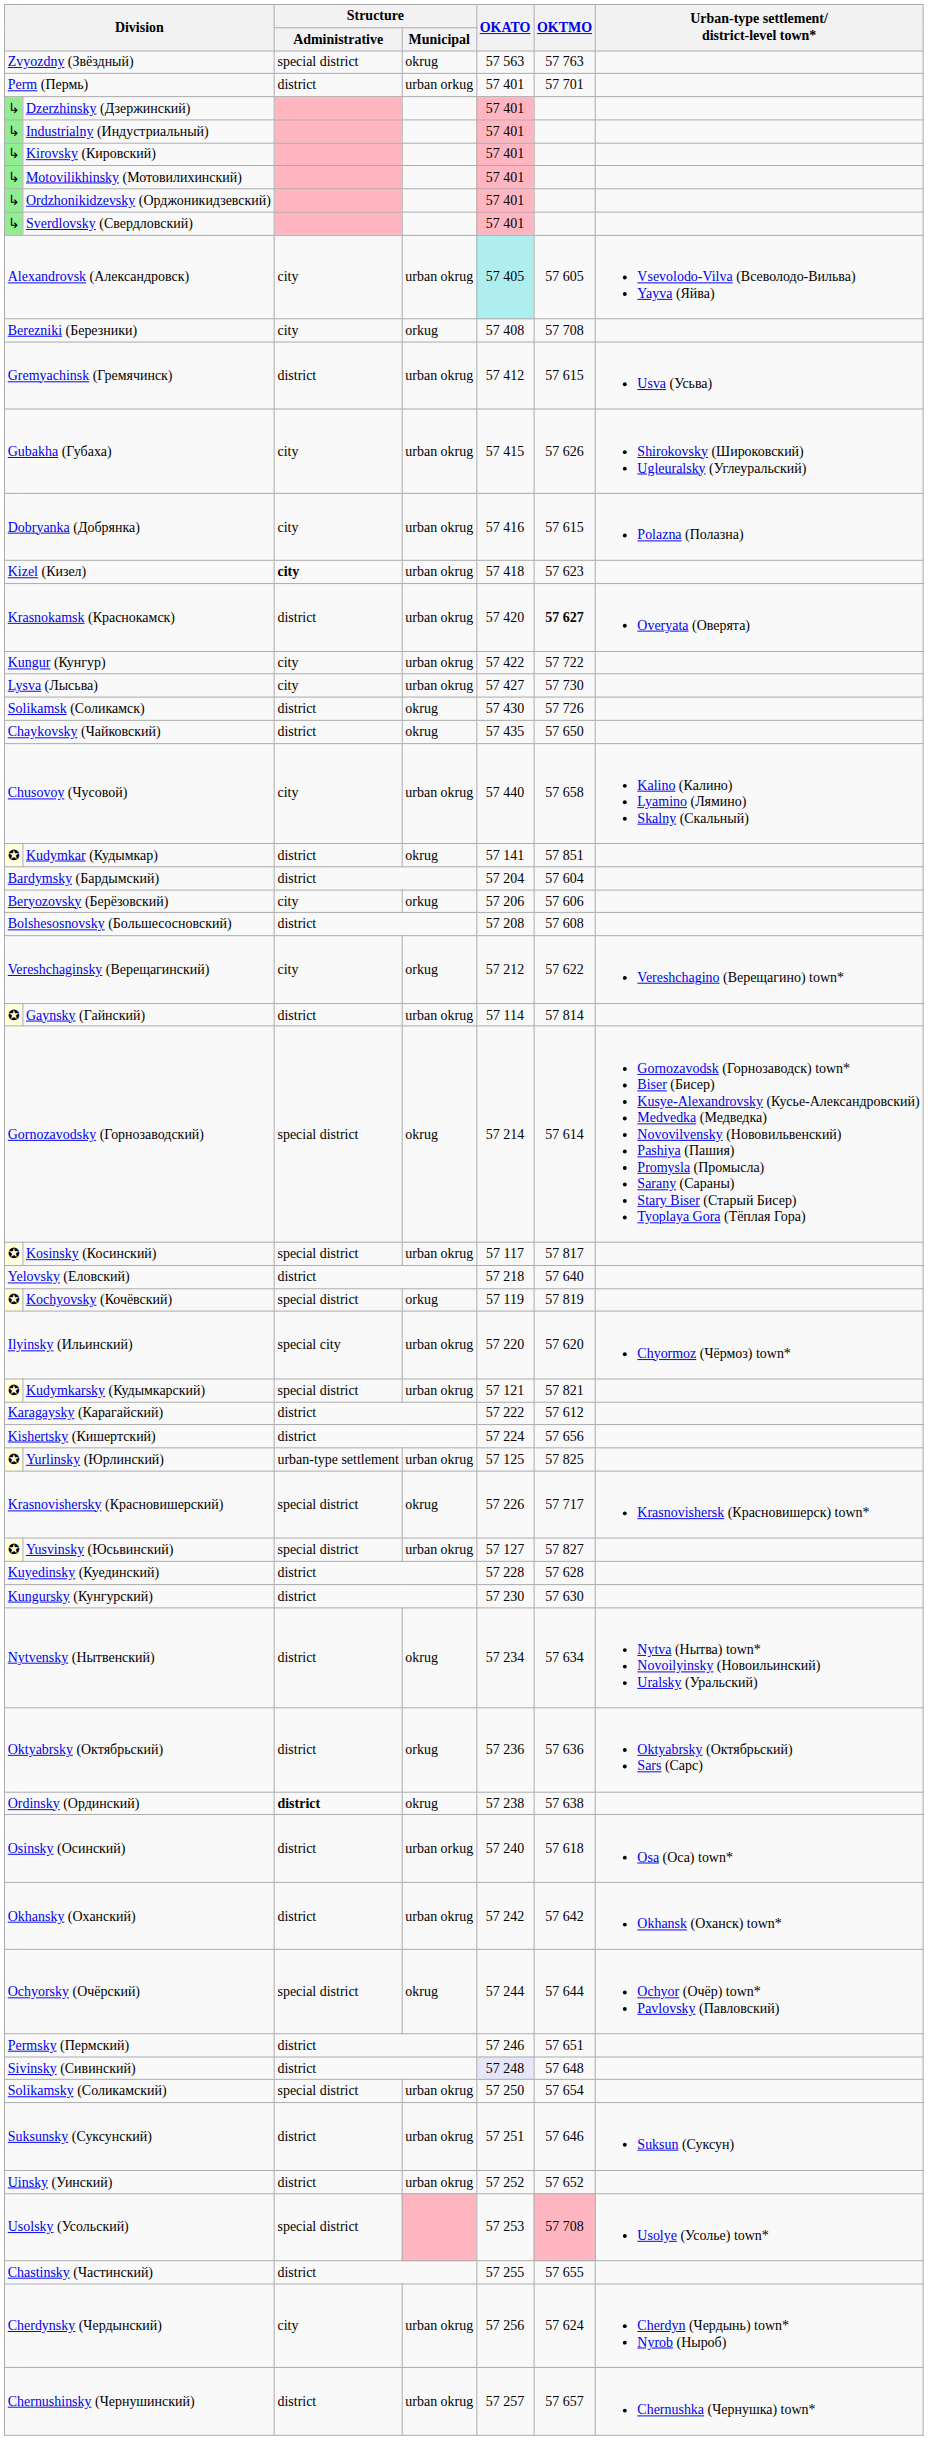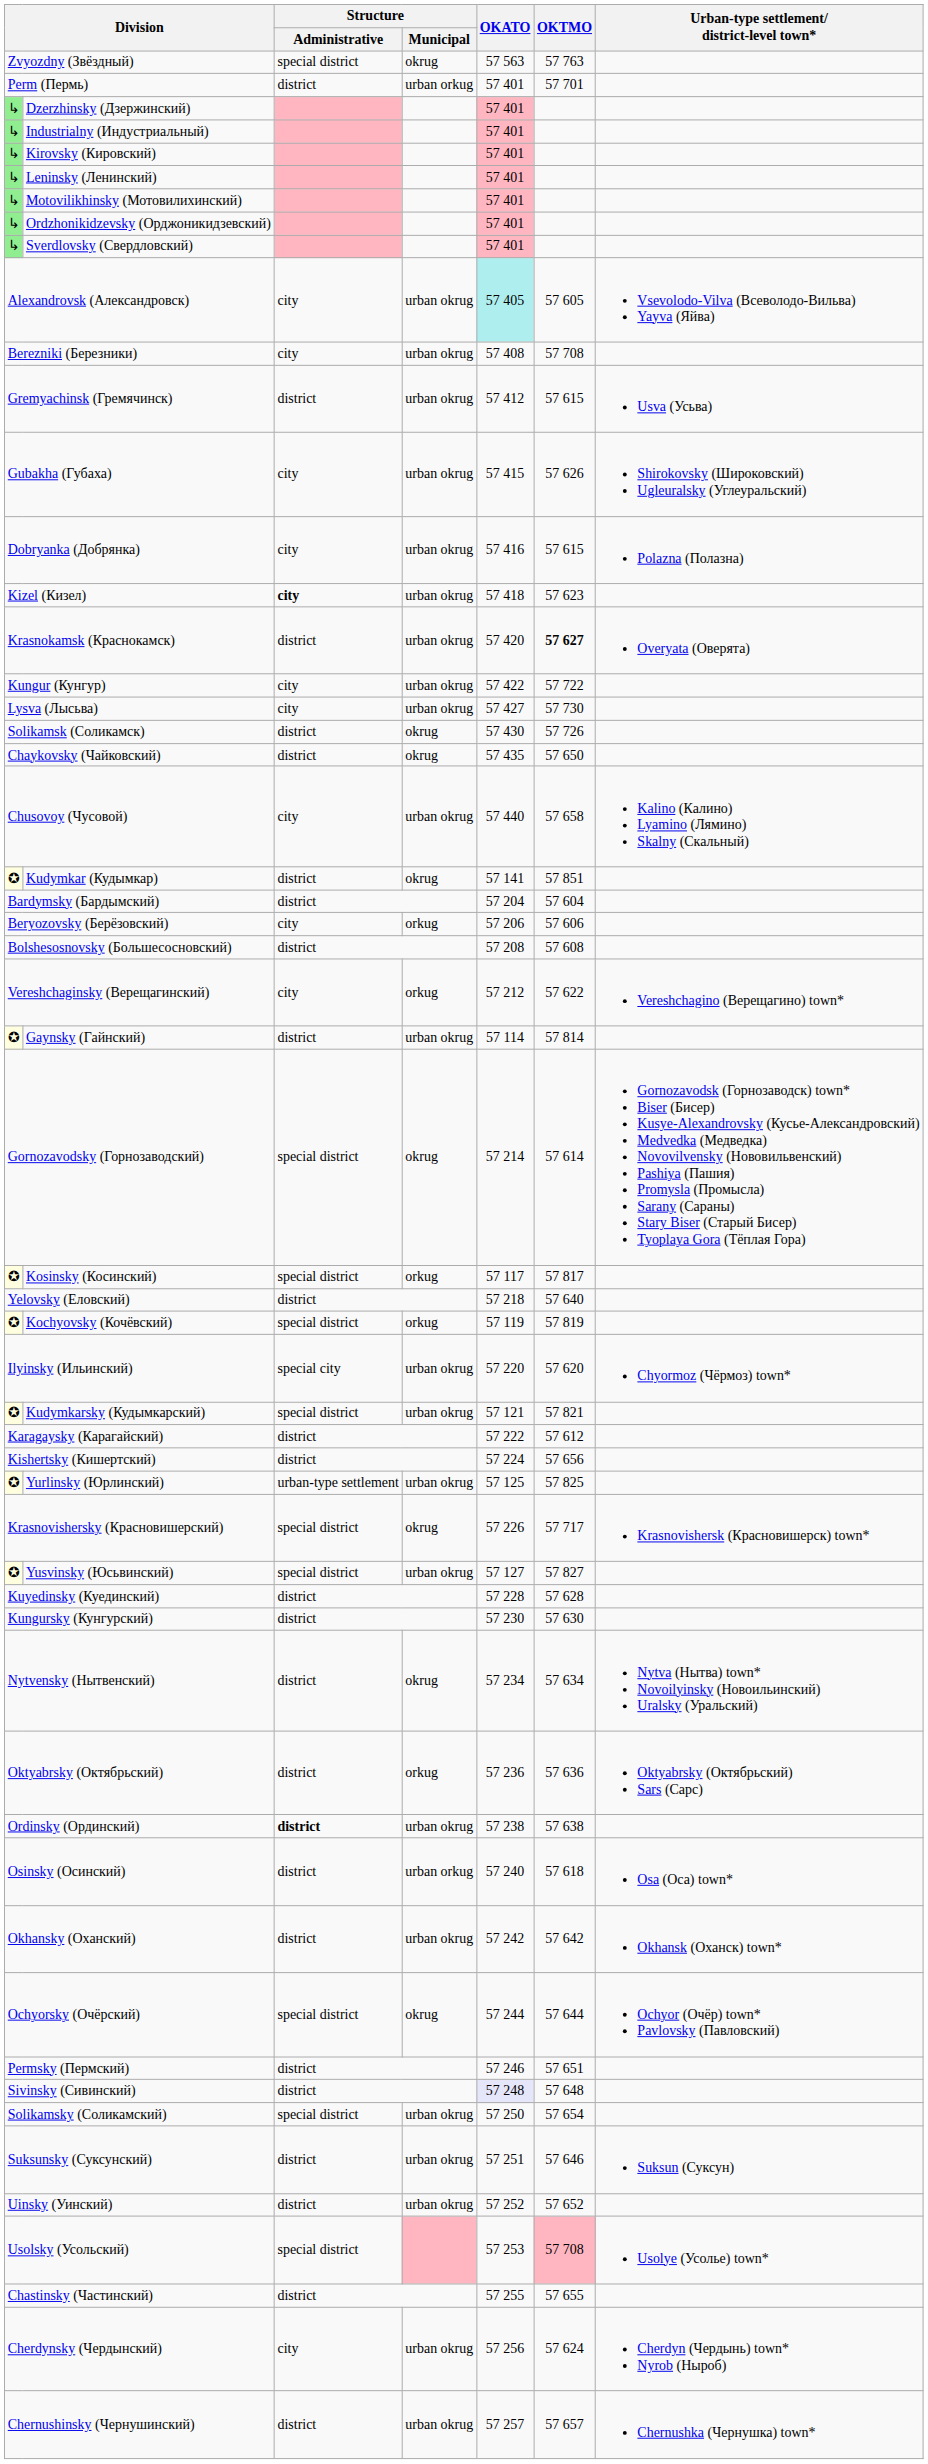 <table class="wikitable" style="padding: 24em 0; border: 1px #aaa solid; border-collapse: collapse; font-size: 90%;">
 <tr>
 <th colspan="2" rowspan="2">Division</th>
 <th colspan="2">Structure</th>
 <th rowspan="2"><a href='#'>OKATO</a></th>
 <th rowspan="2"><a href='#'>OKTMO</a></th>
 <th rowspan="2">Urban-type settlement/<br>district-level town*</th>
 </tr>
 <tr>
 <th>Administrative</th>
 <th>Municipal</th>
 </tr>
 <tr>
 <td colspan="2"><a href='#'>Zvyozdny</a> (Звёздный)</td>
 <td>special district</td>
 <td>okrug</td>
 <td align="center">57 563</td>
 <td align="center">57 763</td>
 <td></td>
 </tr>
 <tr>
 <td colspan="2"><a href='#'>Perm</a> (Пермь)</td>
 <td>district</td>
 <td>urban orkug</td>
 <td align="center">57 401</td>
 <td align="center">57 701</td>
 <td></td>
 </tr>
 <tr>
 <td bgcolor="lightgreen">↳</td>
 <td><a href='#'>Dzerzhinsky</a> (Дзержинский)</td>
 <td bgcolor="lightpink"></td>
 <td></td>
 <td bgcolor="lightpink" align="center">57 401</td>
 <td></td>
 <td></td>
 </tr>
 <tr>
 <td bgcolor="lightgreen">↳</td>
 <td><a href='#'>Industrialny</a> (Индустриальный)</td>
 <td bgcolor="lightpink"></td>
 <td></td>
 <td bgcolor="lightpink" align="center">57 401</td>
 <td></td>
 <td></td>
 </tr>
 <tr>
 <td bgcolor="lightgreen">↳</td>
 <td><a href='#'>Kirovsky</a> (Кировский)</td>
 <td bgcolor="lightpink"></td>
 <td></td>
 <td bgcolor="lightpink" align="center">57 401</td>
 <td></td>
 <td></td>
 </tr>
 <tr>
 <td bgcolor="lightgreen">↳</td>
+<td><a href='#'>Leninsky</a> (Ленинский)</td>
+<td bgcolor="lightpink"></td>
+<td></td>
+<td bgcolor="lightpink" align="center">57 401</td>
+<td></td>
+<td></td>
+</tr>
+<tr>
+<td bgcolor="lightgreen">↳</td>
 <td><a href='#'>Motovilikhinsky</a> (Мотовилихинский)</td>
 <td bgcolor="lightpink"></td>
 <td></td>
 <td bgcolor="lightpink" align="center">57 401</td>
 <td></td>
 <td></td>
 </tr>
 <tr>
 <td bgcolor="lightgreen">↳</td>
 <td><a href='#'>Ordzhonikidzevsky</a> (Орджоникидзевский)</td>
 <td bgcolor="lightpink"></td>
 <td></td>
 <td bgcolor="lightpink" align="center">57 401</td>
 <td></td>
 <td></td>
 </tr>
 <tr>
 <td bgcolor="lightgreen">↳</td>
 <td><a href='#'>Sverdlovsky</a> (Свердловский)</td>
 <td bgcolor="lightpink"></td>
 <td></td>
 <td bgcolor="lightpink" align="center">57 401</td>
 <td></td>
 <td></td>
 </tr>
 <tr>
 <td colspan="2"><a href='#'>Alexandrovsk</a> (Александровск)</td>
 <td>city</td>
 <td>urban okrug</td>
 <td align="center" style="background: paleturquoise;">57 405</td>
 <td align="center">57 605</td>
 <td><br><ul><li><a href='#'>Vsevolodo-Vilva</a> (Всеволодо-Вильва)</li><li><a href='#'>Yayva</a> (Яйва)</li></ul></td>
 </tr>
 <tr>
 <td colspan="2"><a href='#'>Berezniki</a> (Березники)</td>
 <td>city</td>
-<td>orkug</td>
+<td>urban okrug</td>
 <td align="center">57 408</td>
 <td align="center">57 708</td>
 <td></td>
 </tr>
 <tr>
 <td colspan="2"><a href='#'>Gremyachinsk</a> (Гремячинск)</td>
 <td>district</td>
 <td>urban okrug</td>
 <td align="center">57 412</td>
 <td align="center">57 615</td>
 <td><br><ul><li><a href='#'>Usva</a> (Усьва)</li></ul></td>
 </tr>
 <tr>
 <td colspan="2"><a href='#'>Gubakha</a> (Губаха)</td>
 <td>city</td>
 <td>urban okrug</td>
 <td align="center">57 415</td>
 <td align="center">57 626</td>
 <td><br><ul><li><a href='#'>Shirokovsky</a> (Широковский)</li><li><a href='#'>Ugleuralsky</a> (Углеуральский)</li></ul></td>
 </tr>
 <tr>
 <td colspan="2"><a href='#'>Dobryanka</a> (Добрянка)</td>
 <td>city</td>
 <td>urban okrug</td>
 <td align="center">57 416</td>
 <td align="center">57 615</td>
 <td><br><ul><li><a href='#'>Polazna</a> (Полазна)</li></ul></td>
 </tr>
 <tr>
 <td colspan="2"><a href='#'>Kizel</a> (Кизел)</td>
 <td><strong>city</strong></td>
 <td>urban okrug</td>
 <td align="center">57 418</td>
 <td align="center">57 623</td>
 <td></td>
 </tr>
 <tr>
 <td colspan="2"><a href='#'>Krasnokamsk</a> (Краснокамск)</td>
 <td>district</td>
 <td>urban okrug</td>
 <td align="center">57 420</td>
 <td align="center"><strong>57 627</strong></td>
 <td><br><ul><li><a href='#'>Overyata</a> (Оверята)</li></ul></td>
 </tr>
 <tr>
 <td colspan="2"><a href='#'>Kungur</a> (Кунгур)</td>
 <td>city</td>
 <td>urban okrug</td>
 <td align="center">57 422</td>
 <td align="center">57 722</td>
 <td></td>
 </tr>
 <tr>
 <td colspan="2"><a href='#'>Lysva</a> (Лысьва)</td>
 <td>city</td>
 <td>urban okrug</td>
 <td align="center">57 427</td>
 <td align="center">57 730</td>
 <td></td>
 </tr>
 <tr>
 <td colspan="2"><a href='#'>Solikamsk</a> (Соликамск)</td>
 <td>district</td>
 <td>okrug</td>
 <td align="center">57 430</td>
 <td align="center">57 726</td>
 <td></td>
 </tr>
 <tr>
 <td colspan="2"><a href='#'>Chaykovsky</a> (Чайковский)</td>
 <td>district</td>
 <td>okrug</td>
 <td align="center">57 435</td>
 <td align="center">57 650</td>
 <td></td>
 </tr>
 <tr>
 <td colspan="2"><a href='#'>Chusovoy</a> (Чусовой)</td>
 <td>city</td>
 <td>urban okrug</td>
 <td align="center">57 440</td>
 <td align="center">57 658</td>
 <td><br><ul><li><a href='#'>Kalino</a> (Калино)</li><li><a href='#'>Lyamino</a> (Лямино)</li><li><a href='#'>Skalny</a> (Скальный)</li></ul></td>
 </tr>
 <tr>
 <td bgcolor="lightyellow">✪</td>
 <td><a href='#'>Kudymkar</a> (Кудымкар)</td>
 <td>district</td>
 <td>okrug</td>
 <td align="center">57 141</td>
 <td align="center">57 851</td>
 <td></td>
 </tr>
 <tr>
 <td colspan="2"><a href='#'>Bardymsky</a> (Бардымский)</td>
 <td colspan="2">district</td>
 <td align="center">57 204</td>
 <td align="center">57 604</td>
 <td></td>
 </tr>
 <tr>
 <td colspan="2"><a href='#'>Beryozovsky</a> (Берёзовский)</td>
 <td>city</td>
 <td>orkug</td>
 <td align="center">57 206</td>
 <td align="center">57 606</td>
 <td></td>
 </tr>
 <tr>
 <td colspan="2"><a href='#'>Bolshesosnovsky</a> (Большесосновский)</td>
 <td colspan="2">district</td>
 <td align="center">57 208</td>
 <td align="center">57 608</td>
 <td></td>
 </tr>
 <tr>
 <td colspan="2"><a href='#'>Vereshchaginsky</a> (Верещагинский)</td>
 <td>city</td>
 <td>orkug</td>
 <td align="center">57 212</td>
 <td align="center">57 622</td>
 <td><br><ul><li><a href='#'>Vereshchagino</a> (Верещагино) town*</li></ul></td>
 </tr>
 <tr>
 <td bgcolor="lightyellow">✪</td>
 <td><a href='#'>Gaynsky</a> (Гайнский)</td>
 <td>district</td>
 <td>urban okrug</td>
 <td align="center">57 114</td>
 <td align="center">57 814</td>
 <td></td>
 </tr>
 <tr>
 <td colspan="2"><a href='#'>Gornozavodsky</a> (Горнозаводский)</td>
 <td>special district</td>
 <td>okrug</td>
 <td align="center">57 214</td>
 <td align="center">57 614</td>
 <td><br><ul><li><a href='#'>Gornozavodsk</a> (Горнозаводск) town*</li><li><a href='#'>Biser</a> (Бисер)</li><li><a href='#'>Kusye-Alexandrovsky</a> (Кусье-Александровский)</li><li><a href='#'>Medvedka</a> (Медведка)</li><li><a href='#'>Novovilvensky</a> (Нововильвенский)</li><li><a href='#'>Pashiya</a> (Пашия)</li><li><a href='#'>Promysla</a> (Промысла)</li><li><a href='#'>Sarany</a> (Сараны)</li><li><a href='#'>Stary Biser</a> (Старый Бисер)</li><li><a href='#'>Tyoplaya Gora</a> (Тёплая Гора)</li></ul></td>
 </tr>
 <tr>
 <td bgcolor="lightyellow">✪</td>
 <td><a href='#'>Kosinsky</a> (Косинский)</td>
 <td>special district</td>
-<td>urban okrug</td>
+<td>orkug</td>
 <td align="center">57 117</td>
 <td align="center">57 817</td>
 <td></td>
 </tr>
 <tr>
 <td colspan="2"><a href='#'>Yelovsky</a> (Еловский)</td>
 <td colspan="2">district</td>
 <td align="center">57 218</td>
 <td align="center">57 640</td>
 <td></td>
 </tr>
 <tr>
 <td bgcolor="lightyellow">✪</td>
 <td><a href='#'>Kochyovsky</a> (Кочёвский)</td>
 <td>special district</td>
 <td>orkug</td>
 <td align="center">57 119</td>
 <td align="center">57 819</td>
 <td></td>
 </tr>
 <tr>
 <td colspan="2"><a href='#'>Ilyinsky</a> (Ильинский)</td>
 <td>special city</td>
 <td>urban okrug</td>
 <td align="center">57 220</td>
 <td align="center">57 620</td>
 <td><br><ul><li><a href='#'>Chyormoz</a> (Чёрмоз) town*</li></ul></td>
 </tr>
 <tr>
 <td bgcolor="lightyellow">✪</td>
 <td><a href='#'>Kudymkarsky</a> (Кудымкарский)</td>
 <td>special district</td>
 <td>urban okrug</td>
 <td align="center">57 121</td>
 <td align="center">57 821</td>
 <td></td>
 </tr>
 <tr>
 <td colspan="2"><a href='#'>Karagaysky</a> (Карагайский)</td>
 <td colspan="2">district</td>
 <td align="center">57 222</td>
 <td align="center">57 612</td>
 <td></td>
 </tr>
 <tr>
 <td colspan="2"><a href='#'>Kishertsky</a> (Кишертский)</td>
 <td colspan="2">district</td>
 <td align="center">57 224</td>
 <td align="center">57 656</td>
 <td></td>
 </tr>
 <tr>
 <td bgcolor="lightyellow">✪</td>
 <td><a href='#'>Yurlinsky</a> (Юрлинский)</td>
 <td>urban-type settlement </td>
 <td>urban okrug</td>
 <td align="center">57 125</td>
 <td align="center">57 825</td>
 <td></td>
 </tr>
 <tr>
 <td colspan="2"><a href='#'>Krasnovishersky</a> (Красновишерский)</td>
 <td>special district</td>
 <td>okrug</td>
 <td align="center">57 226</td>
 <td align="center">57 717</td>
 <td><br><ul><li><a href='#'>Krasnovishersk</a> (Красновишерск) town*</li></ul></td>
 </tr>
 <tr>
 <td bgcolor="lightyellow">✪</td>
 <td><a href='#'>Yusvinsky</a> (Юсьвинский)</td>
 <td>special district</td>
 <td>urban okrug</td>
 <td align="center">57 127</td>
 <td align="center">57 827</td>
 <td></td>
 </tr>
 <tr>
 <td colspan="2"><a href='#'>Kuyedinsky</a> (Куединский)</td>
 <td colspan="2">district</td>
 <td align="center">57 228</td>
 <td align="center">57 628</td>
 <td></td>
 </tr>
 <tr>
 <td colspan="2"><a href='#'>Kungursky</a> (Кунгурский)</td>
 <td colspan="2">district</td>
 <td align="center">57 230</td>
 <td align="center">57 630</td>
 <td></td>
 </tr>
 <tr>
 <td colspan="2"><a href='#'>Nytvensky</a> (Нытвенский)</td>
 <td>district</td>
 <td>okrug</td>
 <td align="center">57 234</td>
 <td align="center">57 634</td>
 <td><br><ul><li><a href='#'>Nytva</a> (Нытва) town*</li><li><a href='#'>Novoilyinsky</a> (Новоильинский)</li><li><a href='#'>Uralsky</a> (Уральский)</li></ul></td>
 </tr>
 <tr>
 <td colspan="2"><a href='#'>Oktyabrsky</a> (Октябрьский)</td>
 <td>district</td>
 <td>orkug</td>
 <td align="center">57 236</td>
 <td align="center">57 636</td>
 <td><br><ul><li><a href='#'>Oktyabrsky</a> (Октябрьский)</li><li><a href='#'>Sars</a> (Сарс)</li></ul></td>
 </tr>
 <tr>
 <td colspan="2"><a href='#'>Ordinsky</a> (Ординский)</td>
 <td><strong>district</strong></td>
-<td>okrug</td>
+<td>urban okrug</td>
 <td align="center">57 238</td>
 <td align="center">57 638</td>
 <td></td>
 </tr>
 <tr>
 <td colspan="2"><a href='#'>Osinsky</a> (Осинский)</td>
 <td>district</td>
 <td>urban orkug</td>
 <td align="center">57 240</td>
 <td align="center">57 618</td>
 <td><br><ul><li><a href='#'>Osa</a> (Оса) town*</li></ul></td>
 </tr>
 <tr>
 <td colspan="2"><a href='#'>Okhansky</a> (Оханский)</td>
 <td>district</td>
 <td>urban okrug</td>
 <td align="center">57 242</td>
 <td align="center">57 642</td>
 <td><br><ul><li><a href='#'>Okhansk</a> (Оханск) town*</li></ul></td>
 </tr>
 <tr>
 <td colspan="2"><a href='#'>Ochyorsky</a> (Очёрский)</td>
 <td>special district</td>
 <td>okrug</td>
 <td align="center">57 244</td>
 <td align="center">57 644</td>
 <td><br><ul><li><a href='#'>Ochyor</a> (Очёр) town*</li><li><a href='#'>Pavlovsky</a> (Павловский)</li></ul></td>
 </tr>
 <tr>
 <td colspan="2"><a href='#'>Permsky</a> (Пермский)</td>
 <td colspan="2">district</td>
 <td align="center">57 246</td>
 <td align="center">57 651</td>
 <td></td>
 </tr>
 <tr>
 <td colspan="2"><a href='#'>Sivinsky</a> (Сивинский)</td>
 <td colspan="2">district</td>
 <td align="center" style="background: lavender;">57 248</td>
 <td align="center">57 648</td>
 <td></td>
 </tr>
 <tr>
 <td colspan="2"><a href='#'>Solikamsky</a> (Соликамский)</td>
 <td>special district</td>
 <td>urban okrug</td>
 <td align="center">57 250</td>
 <td align="center">57 654</td>
 <td></td>
 </tr>
 <tr>
 <td colspan="2"><a href='#'>Suksunsky</a> (Суксунский)</td>
 <td>district</td>
 <td>urban okrug</td>
 <td align="center">57 251</td>
 <td align="center">57 646</td>
 <td><br><ul><li><a href='#'>Suksun</a> (Суксун)</li></ul></td>
 </tr>
 <tr>
 <td colspan="2"><a href='#'>Uinsky</a> (Уинский)</td>
 <td>district</td>
 <td>urban okrug</td>
 <td align="center">57 252</td>
 <td align="center">57 652</td>
 <td></td>
 </tr>
 <tr>
 <td colspan="2"><a href='#'>Usolsky</a> (Усольский)</td>
 <td>special district</td>
 <td bgcolor="lightpink"></td>
 <td align="center">57 253</td>
 <td bgcolor="lightpink" align="center">57 708</td>
 <td><br><ul><li><a href='#'>Usolye</a> (Усолье) town*</li></ul></td>
 </tr>
 <tr>
 <td colspan="2"><a href='#'>Chastinsky</a> (Частинский)</td>
 <td colspan="2">district</td>
 <td align="center">57 255</td>
 <td align="center">57 655</td>
 <td></td>
 </tr>
 <tr>
 <td colspan="2"><a href='#'>Cherdynsky</a> (Чердынский)</td>
 <td>city</td>
 <td>urban okrug</td>
 <td align="center">57 256</td>
 <td align="center">57 624</td>
 <td><br><ul><li><a href='#'>Cherdyn</a> (Чердынь) town*</li><li><a href='#'>Nyrob</a> (Ныроб)</li></ul></td>
 </tr>
 <tr>
 <td colspan="2"><a href='#'>Chernushinsky</a> (Чернушинский)</td>
 <td>district</td>
 <td>urban okrug</td>
 <td align="center">57 257</td>
 <td align="center">57 657</td>
 <td><br><ul><li><a href='#'>Chernushka</a> (Чернушка) town*</li></ul></td>
 </tr>
 </table>
